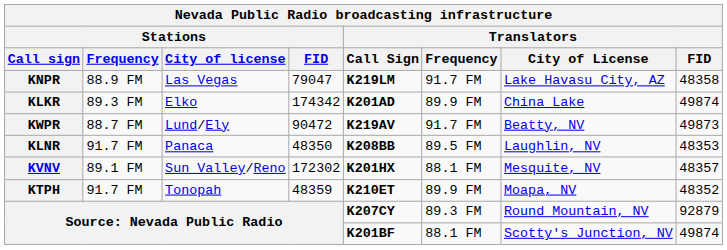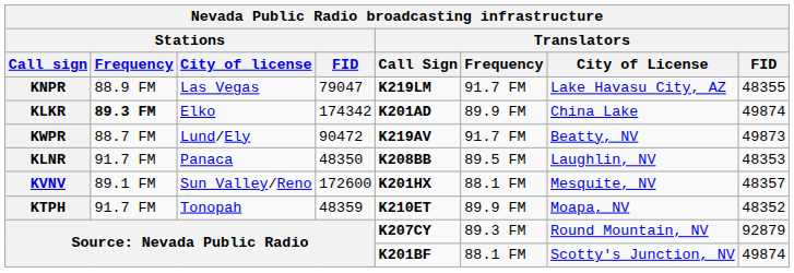 <table class="wikitable sortable">
 <tr>
 <th colspan="8">Nevada Public Radio broadcasting infrastructure</th>
 </tr>
 <tr>
 <th colspan="4">Stations</th>
 <th colspan="4">Translators</th>
 </tr>
 <tr>
 <th scope="col"><a href='#'>Call sign</a></th>
 <th data-sort-type="number" scope="col"><a href='#'>Frequency</a></th>
 <th scope="col"><a href='#'>City of license</a></th>
 <th data-sort-type="number" scope="col"><a href='#'>FID</a></th>
 <th>Call Sign</th>
 <th>Frequency</th>
 <th>City of License</th>
 <th>FID</th>
 </tr>
 <tr>
 <th><strong>KNPR</strong></th>
 <td>88.9 FM</td>
 <td><a href='#'>Las Vegas</a></td>
 <td>79047</td>
 <td><strong>K219LM</strong></td>
 <td>91.7 FM</td>
 <td><a href='#'>Lake Havasu City, AZ</a></td>
-<td>48358</td>
+<td>48355</td>
 </tr>
 <tr>
 <th>KLKR</th>
-<td>89.3 FM</td>
+<td><strong>89.3 FM</strong></td>
 <td><a href='#'>Elko</a></td>
 <td>174342</td>
 <td><strong>K201AD</strong></td>
 <td>89.9 FM</td>
 <td><a href='#'>China Lake</a></td>
 <td>49874</td>
 </tr>
 <tr>
 <th scope="row">KWPR</th>
 <td>88.7 FM</td>
 <td><a href='#'>Lund</a>/<a href='#'>Ely</a></td>
 <td>90472</td>
 <td><strong>K219AV</strong></td>
 <td>91.7 FM</td>
 <td><a href='#'>Beatty, NV</a></td>
 <td>49873</td>
 </tr>
 <tr>
 <th scope="row">KLNR</th>
 <td>91.7 FM</td>
 <td><a href='#'>Panaca</a></td>
 <td>48350</td>
 <td><strong>K208BB</strong></td>
 <td>89.5 FM</td>
 <td><a href='#'>Laughlin, NV</a></td>
 <td>48353</td>
 </tr>
 <tr>
 <th scope="row"><a href='#'>KVNV</a></th>
 <td>89.1 FM</td>
 <td><a href='#'>Sun Valley</a>/<a href='#'>Reno</a></td>
-<td>172302</td>
+<td>172600</td>
 <td><strong>K201HX</strong></td>
 <td>88.1 FM</td>
 <td><a href='#'>Mesquite, NV</a></td>
 <td>48357</td>
 </tr>
 <tr>
 <th scope="row">KTPH</th>
 <td>91.7 FM</td>
 <td><a href='#'>Tonopah</a></td>
 <td>48359</td>
 <td><strong>K210ET</strong></td>
 <td>89.9 FM</td>
 <td><a href='#'>Moapa, NV</a></td>
 <td>48352</td>
 </tr>
 <tr>
 <th colspan="4" rowspan="2"><strong>Source: Nevada Public Radio</strong></th>
 <td><strong>K207CY</strong></td>
 <td>89.3 FM</td>
 <td><a href='#'>Round Mountain, NV</a></td>
 <td>92879</td>
 </tr>
 <tr>
 <td><strong>K201BF</strong></td>
 <td>88.1 FM</td>
 <td><a href='#'>Scotty's Junction, NV</a></td>
 <td>49874</td>
 </tr>
 </table>
